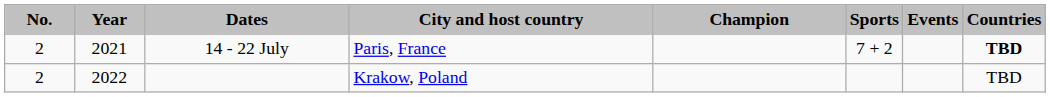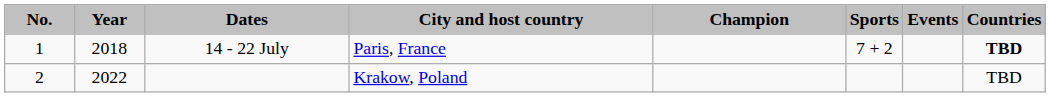 <table class="wikitable" style="text-align:left; font-size:90%">
 <tr>
 <th style="width:50px; background:silver;">No.</th>
 <th style="width:50px; background:silver;">Year</th>
 <th style="width:160px; background:silver;">Dates</th>
 <th style="width:240px; background:silver;">City and host country</th>
 <th style="width:150px; background:silver;">Champion</th>
 <th style="width:30px; background:silver;">Sports</th>
 <th style="width:30px; background:silver;">Events</th>
 <th style="width:30px; background:silver;">Countries</th>
 </tr>
 <tr>
-<td align=center>2</td>
-<td align=center>2021</td>
+<td align=center>1</td>
+<td align=center>2018</td>
 <td align=center>14 - 22 July</td>
 <td> <a href='#'>Paris</a>, <a href='#'>France</a></td>
 <td></td>
 <td align=center>7 + 2</td>
 <td></td>
 <td align=center><strong>TBD</strong></td>
 </tr>
 <tr>
 <td align=center>2</td>
 <td align=center>2022</td>
 <td align=center></td>
 <td> <a href='#'>Krakow</a>, <a href='#'>Poland</a></td>
 <td></td>
 <td align=center></td>
 <td></td>
 <td align=center>TBD</td>
 </tr>
 </table>
